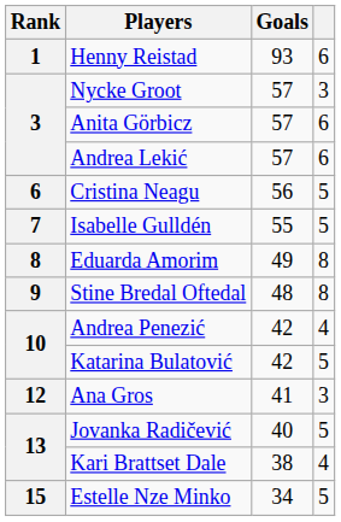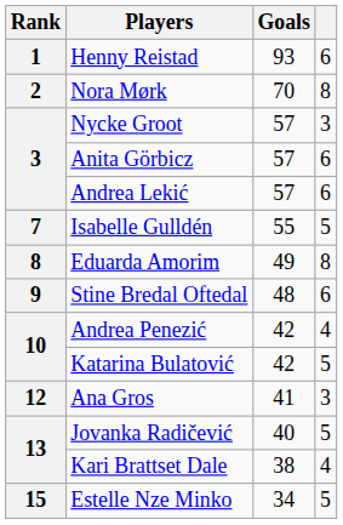 <table class="wikitable">
 <tr>
 <th>Rank</th>
 <th>Players</th>
 <th>Goals</th>
 <th><small></small></th>
 </tr>
 <tr>
 <th rowspan="1">1</th>
 <td align=left> <a href='#'>Henny Reistad</a></td>
 <td align=center>93</td>
 <td align=center>6</td>
+</tr>
+<tr>
+<th rowspan="1">2</th>
+<td align=left> <a href='#'>Nora Mørk</a></td>
+<td align=center>70</td>
+<td align=center>8</td>
 </tr>
 <tr>
 <th rowspan="3">3</th>
 <td align=left> <a href='#'>Nycke Groot</a></td>
 <td align=center>57</td>
 <td align=center>3</td>
 </tr>
 <tr>
 <td align=left> <a href='#'>Anita Görbicz</a></td>
 <td align=center>57</td>
 <td align=center>6</td>
 </tr>
 <tr>
 <td align=left> <a href='#'>Andrea Lekić</a></td>
 <td align=center>57</td>
 <td align=center>6</td>
 </tr>
 <tr>
-<th rowspan="1">6</th>
-<td align=left> <a href='#'>Cristina Neagu</a></td>
-<td align=center>56</td>
-<td align=center>5</td>
-</tr>
-<tr>
 <th rowspan="1">7</th>
 <td align=left> <a href='#'>Isabelle Gulldén</a></td>
 <td align=center>55</td>
 <td align=center>5</td>
 </tr>
 <tr>
 <th rowspan="1">8</th>
 <td align=left> <a href='#'>Eduarda Amorim</a></td>
 <td align=center>49</td>
 <td align=center>8</td>
 </tr>
 <tr>
 <th rowspan="1">9</th>
 <td align=left> <a href='#'>Stine Bredal Oftedal</a></td>
 <td align=center>48</td>
-<td align=center>8</td>
+<td align=center>6</td>
 </tr>
 <tr>
 <th rowspan="2">10</th>
 <td align=left> <a href='#'>Andrea Penezić</a></td>
 <td align=center>42</td>
 <td align=center>4</td>
 </tr>
 <tr>
 <td align=left> <a href='#'>Katarina Bulatović</a></td>
 <td align=center>42</td>
 <td align=center>5</td>
 </tr>
 <tr>
 <th rowspan="1">12</th>
 <td align=left> <a href='#'>Ana Gros</a></td>
 <td align=center>41</td>
 <td align=center>3</td>
 </tr>
 <tr>
 <th rowspan="2">13</th>
 <td align=left> <a href='#'>Jovanka Radičević</a></td>
 <td align=center>40</td>
 <td align=center>5</td>
 </tr>
 <tr>
 <td align=left> <a href='#'>Kari Brattset Dale</a></td>
 <td align=center>38</td>
 <td align=center>4</td>
 </tr>
 <tr>
 <th rowspan="1">15</th>
 <td align=left> <a href='#'>Estelle Nze Minko</a></td>
 <td align=center>34</td>
 <td align=center>5</td>
 </tr>
 </table>
